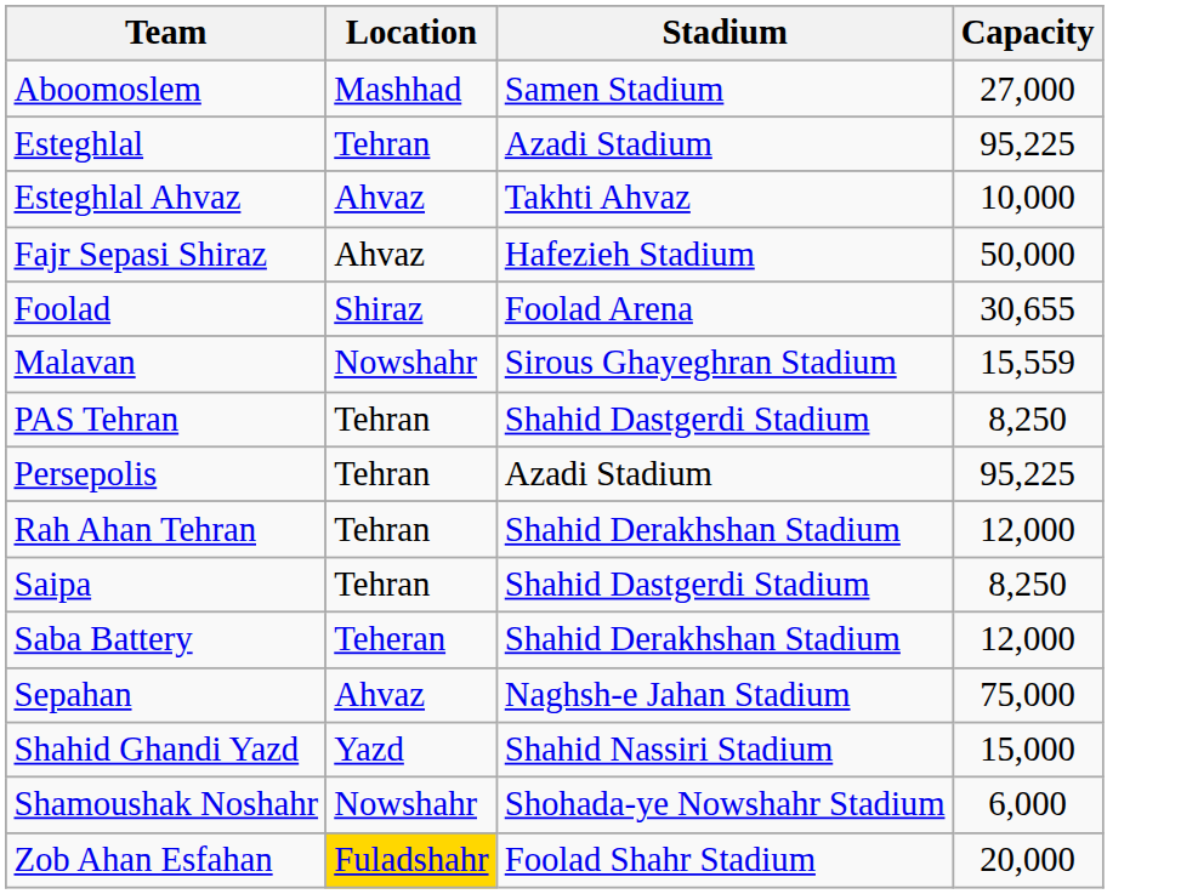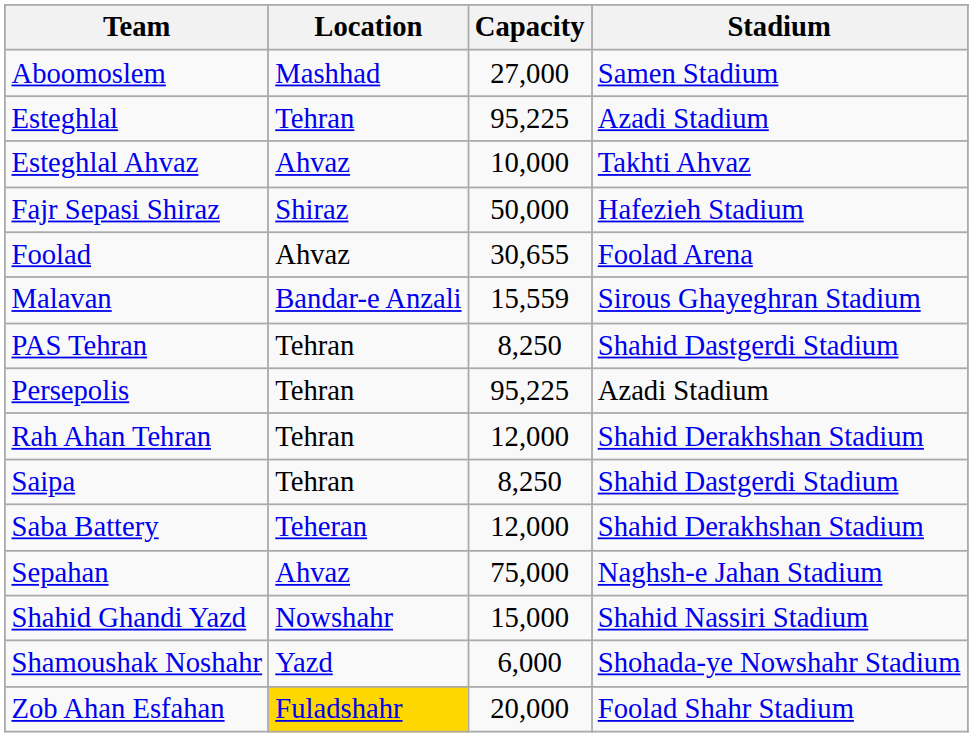 <table class="wikitable sortable">
 <tr>
 <th>Team</th>
 <th>Location</th>
+<th>Capacity</th>
 <th>Stadium</th>
-<th>Capacity</th>
 </tr>
 <tr>
 <td><a href='#'>Aboomoslem</a></td>
 <td><a href='#'>Mashhad</a></td>
+<td align="center">27,000</td>
 <td><a href='#'>Samen Stadium</a></td>
-<td align="center">27,000</td>
 </tr>
 <tr>
 <td><a href='#'>Esteghlal</a></td>
 <td><a href='#'>Tehran</a></td>
+<td align="center">95,225</td>
 <td><a href='#'>Azadi Stadium</a></td>
-<td align="center">95,225</td>
 </tr>
 <tr>
 <td><a href='#'>Esteghlal Ahvaz</a></td>
 <td><a href='#'>Ahvaz</a></td>
+<td align="center">10,000</td>
 <td><a href='#'>Takhti Ahvaz</a></td>
-<td align="center">10,000</td>
 </tr>
 <tr>
 <td><a href='#'>Fajr Sepasi Shiraz</a></td>
-<td>Ahvaz</td>
+<td><a href='#'>Shiraz</a></td>
+<td align="center">50,000</td>
 <td><a href='#'>Hafezieh Stadium</a></td>
-<td align="center">50,000</td>
 </tr>
 <tr>
 <td><a href='#'>Foolad</a></td>
-<td><a href='#'>Shiraz</a></td>
+<td>Ahvaz</td>
+<td align="center">30,655</td>
 <td><a href='#'>Foolad Arena</a></td>
-<td align="center">30,655</td>
 </tr>
 <tr>
 <td><a href='#'>Malavan</a></td>
-<td><a href='#'>Nowshahr</a></td>
+<td><a href='#'>Bandar-e Anzali</a></td>
+<td align="center">15,559</td>
 <td><a href='#'>Sirous Ghayeghran Stadium</a></td>
-<td align="center">15,559</td>
 </tr>
 <tr>
 <td><a href='#'>PAS Tehran</a></td>
 <td>Tehran</td>
+<td align="center">8,250</td>
 <td><a href='#'>Shahid Dastgerdi Stadium</a></td>
-<td align="center">8,250</td>
 </tr>
 <tr>
 <td><a href='#'>Persepolis</a></td>
 <td>Tehran</td>
+<td align="center">95,225</td>
 <td>Azadi Stadium</td>
-<td align="center">95,225</td>
 </tr>
 <tr>
 <td><a href='#'>Rah Ahan Tehran</a></td>
 <td>Tehran</td>
+<td align="center">12,000</td>
 <td><a href='#'>Shahid Derakhshan Stadium</a></td>
-<td align="center">12,000</td>
 </tr>
 <tr>
 <td><a href='#'>Saipa</a></td>
 <td>Tehran</td>
+<td align="center">8,250</td>
 <td><a href='#'>Shahid Dastgerdi Stadium</a></td>
-<td align="center">8,250</td>
 </tr>
 <tr>
 <td><a href='#'>Saba Battery</a></td>
 <td><a href='#'>Teheran</a></td>
+<td align="center">12,000</td>
 <td><a href='#'>Shahid Derakhshan Stadium</a></td>
-<td align="center">12,000</td>
 </tr>
 <tr>
 <td><a href='#'>Sepahan</a></td>
 <td><a href='#'>Ahvaz</a></td>
+<td align="center">75,000</td>
 <td><a href='#'>Naghsh-e Jahan Stadium</a></td>
-<td align="center">75,000</td>
 </tr>
 <tr>
 <td><a href='#'>Shahid Ghandi Yazd</a></td>
-<td><a href='#'>Yazd</a></td>
+<td><a href='#'>Nowshahr</a></td>
+<td align="center">15,000</td>
 <td><a href='#'>Shahid Nassiri Stadium</a></td>
-<td align="center">15,000</td>
 </tr>
 <tr>
 <td><a href='#'>Shamoushak Noshahr</a></td>
-<td><a href='#'>Nowshahr</a></td>
+<td><a href='#'>Yazd</a></td>
+<td align="center">6,000</td>
 <td><a href='#'>Shohada-ye Nowshahr Stadium</a></td>
-<td align="center">6,000</td>
 </tr>
 <tr>
 <td><a href='#'>Zob Ahan Esfahan</a></td>
 <td style="background: gold;"><a href='#'>Fuladshahr</a></td>
+<td align="center">20,000</td>
 <td><a href='#'>Foolad Shahr Stadium</a></td>
-<td align="center">20,000</td>
 </tr>
 </table>
